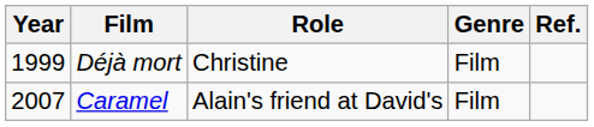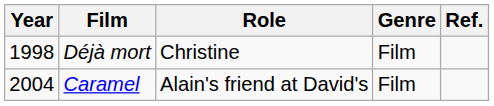 <table class="wikitable">
 <tr>
 <th>Year</th>
 <th>Film</th>
 <th>Role</th>
 <th>Genre</th>
 <th>Ref.</th>
 </tr>
 <tr>
-<td>1999</td>
+<td>1998</td>
 <td><em>Déjà mort</em></td>
 <td>Christine</td>
 <td>Film</td>
 <td></td>
 </tr>
 <tr>
-<td>2007</td>
+<td>2004</td>
 <td><em><a href='#'>Caramel</a></em></td>
 <td>Alain's friend at David's</td>
 <td>Film</td>
 <td></td>
 </tr>
 </table>
